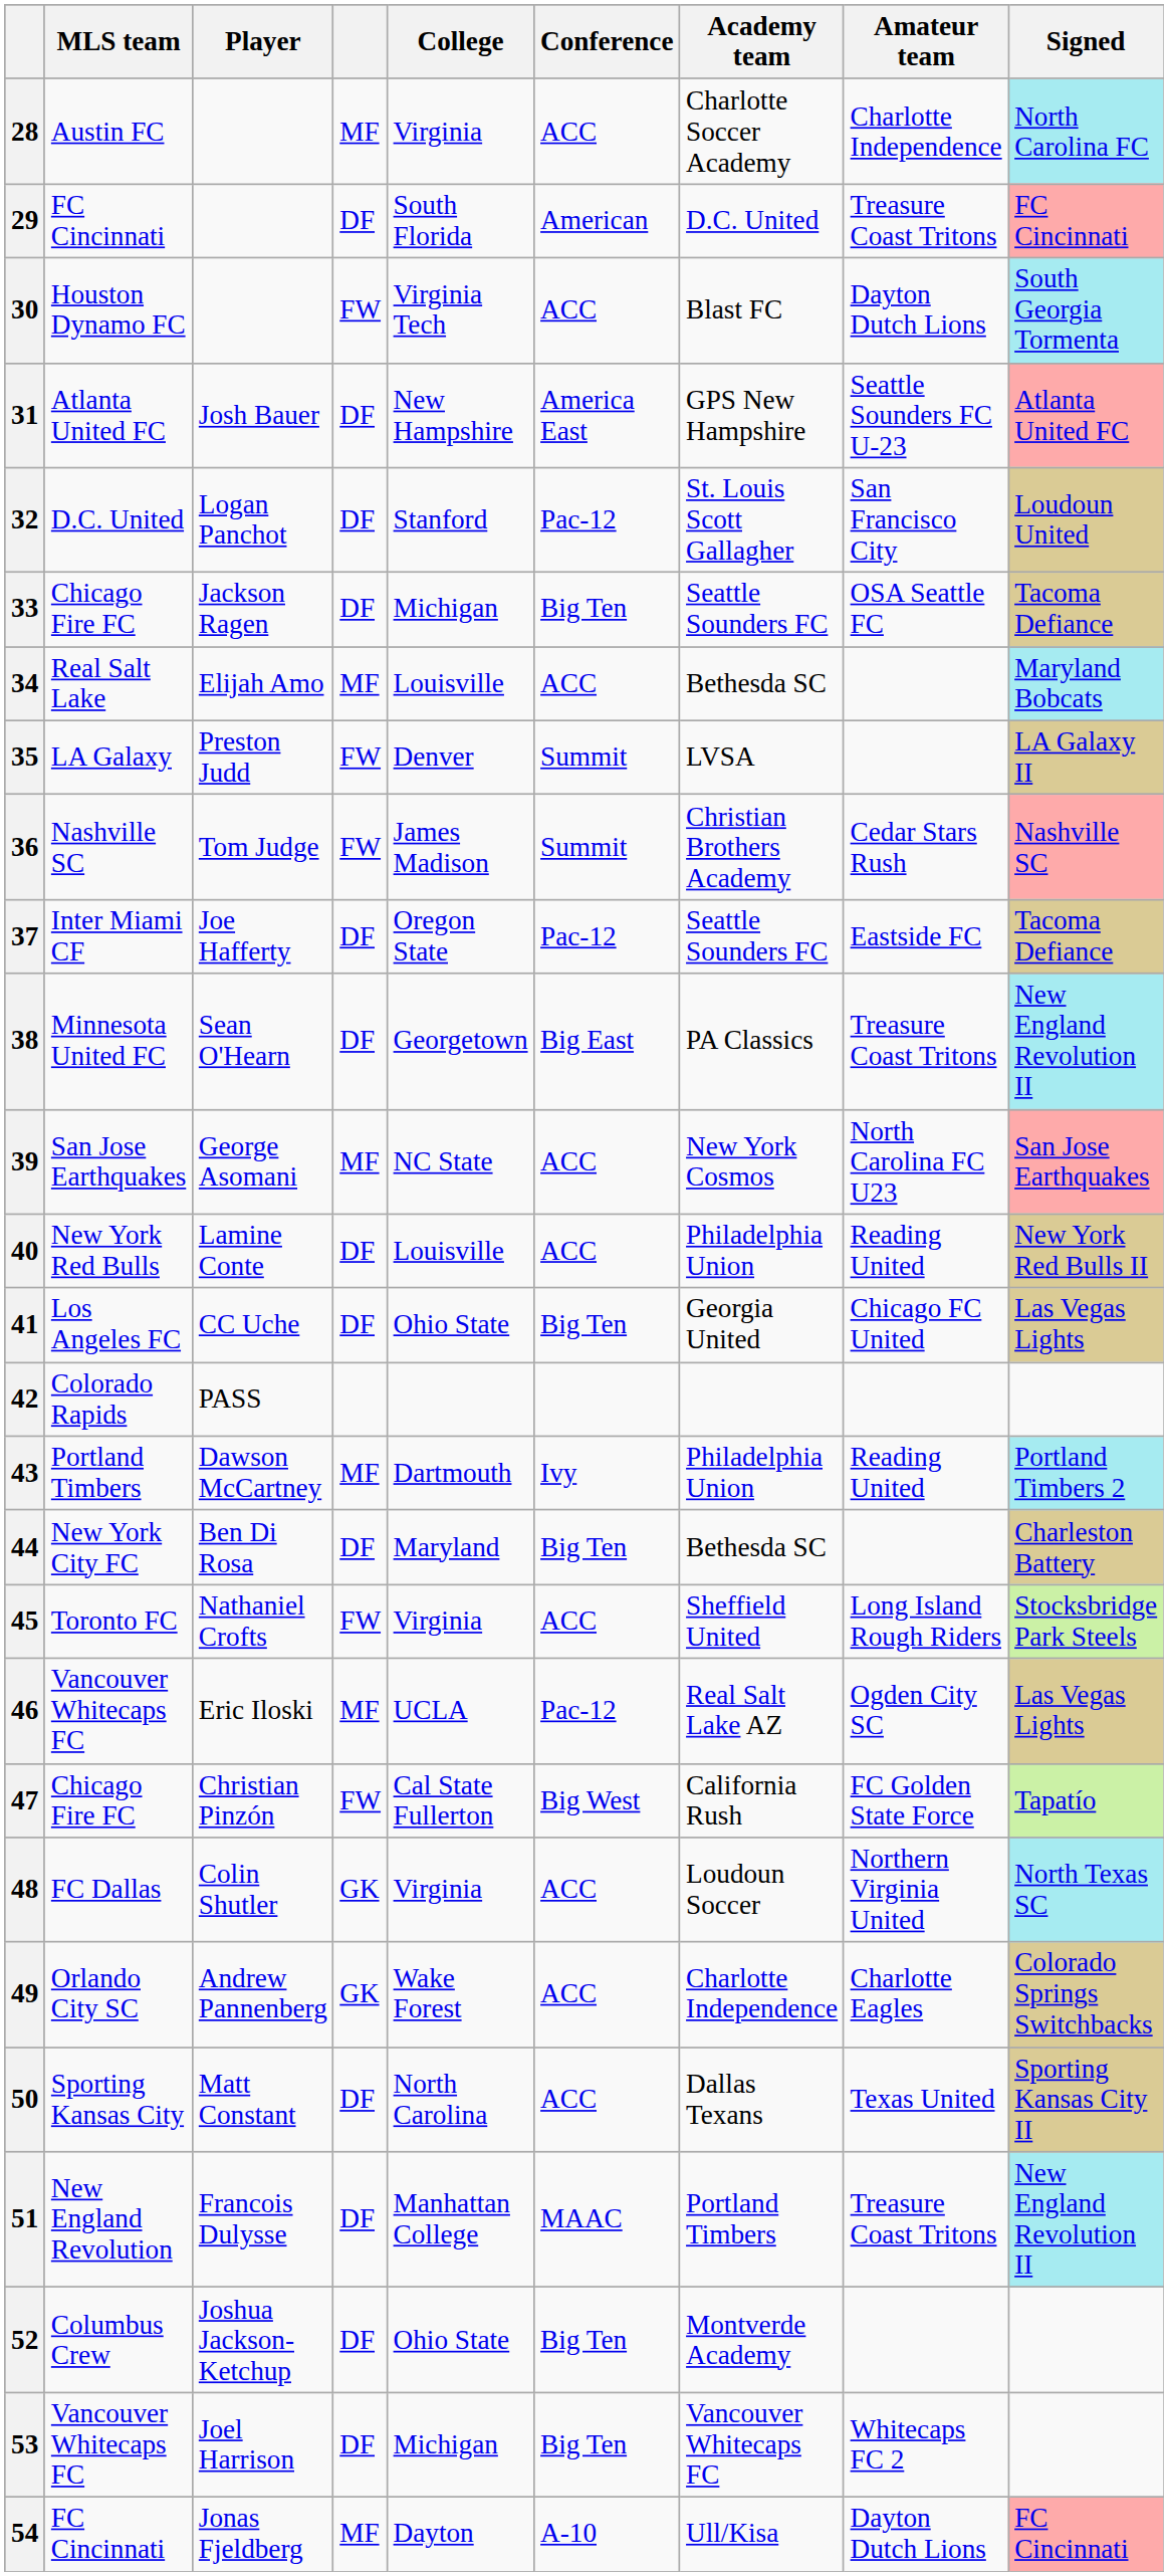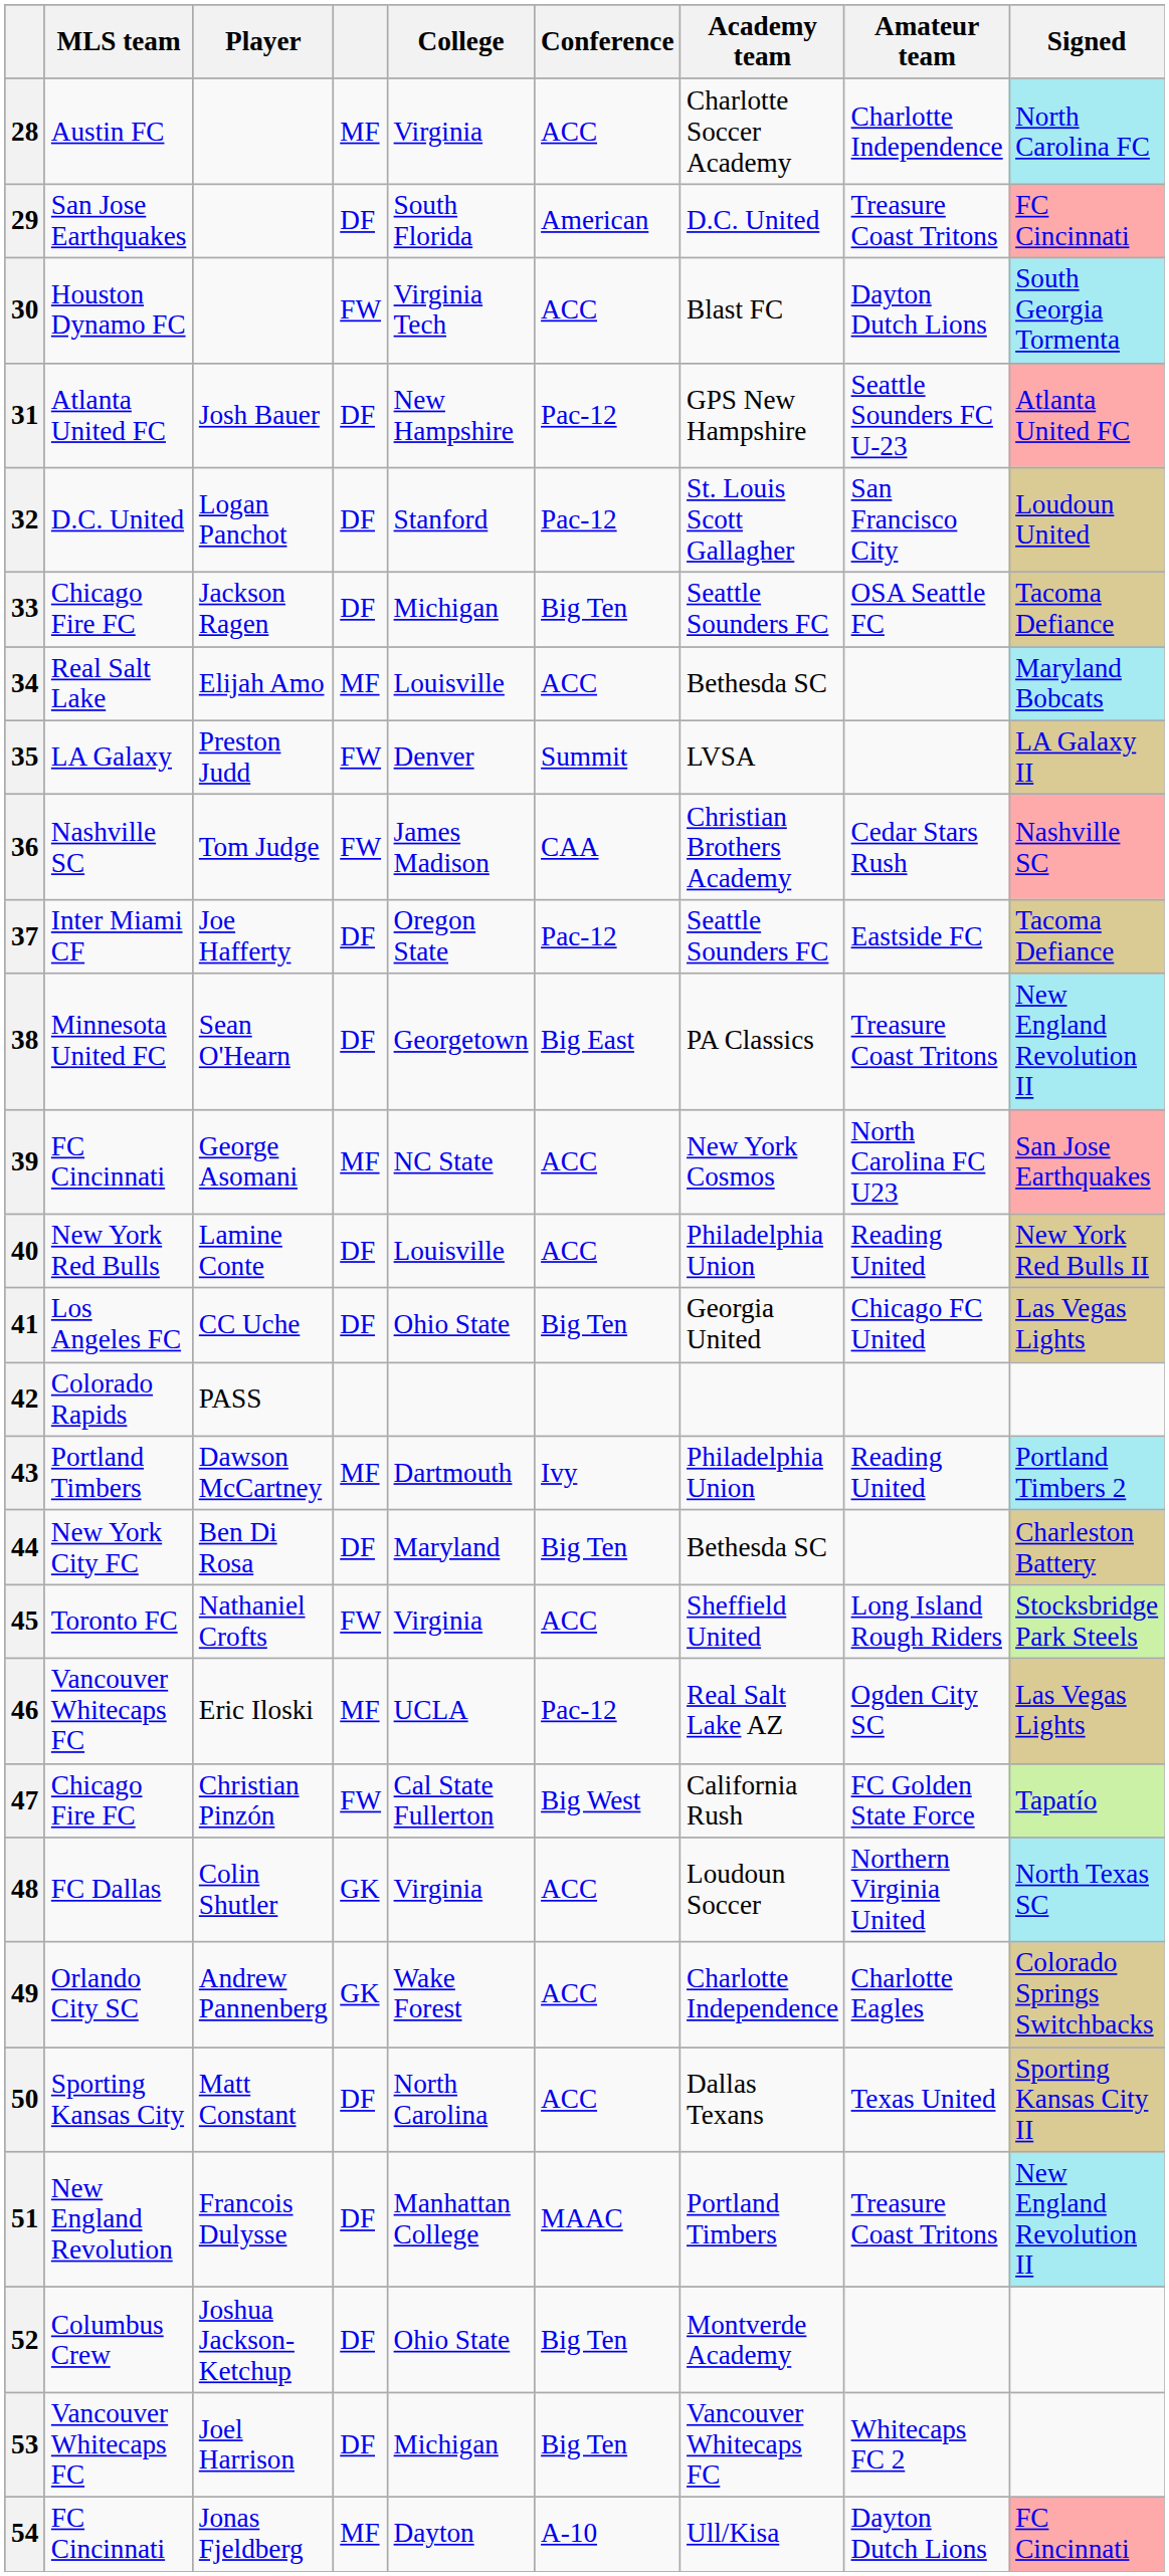 <table class="wikitable sortable" style="width:95%">
 <tr>
 <th width=2%></th>
 <th width=17%>MLS team</th>
 <th width=13%>Player</th>
 <th width=4%></th>
 <th width="9%">College</th>
 <th width=8%>Conference</th>
 <th width="15%">Academy team</th>
 <th width="15%">Amateur team</th>
 <th width=15%>Signed</th>
 </tr>
 <tr>
 <th>28</th>
 <td><a href='#'>Austin FC</a></td>
 <td> </td>
 <td><a href='#'>MF</a></td>
 <td><a href='#'>Virginia</a></td>
 <td><a href='#'>ACC</a></td>
 <td>Charlotte Soccer Academy</td>
 <td><a href='#'>Charlotte Independence</a></td>
 <td style="background:#A6EBF1;"> <a href='#'>North Carolina FC</a></td>
 </tr>
 <tr>
 <th>29</th>
-<td><a href='#'>FC Cincinnati</a></td>
+<td><a href='#'>San Jose Earthquakes</a></td>
 <td> </td>
 <td><a href='#'>DF</a></td>
 <td><a href='#'>South Florida</a></td>
 <td><a href='#'>American</a></td>
 <td><a href='#'>D.C. United</a></td>
 <td><a href='#'>Treasure Coast Tritons</a></td>
 <td style="background:#FEAAAA;"> <a href='#'>FC Cincinnati</a></td>
 </tr>
 <tr>
 <th>30</th>
 <td><a href='#'>Houston Dynamo FC</a></td>
 <td> </td>
 <td><a href='#'>FW</a></td>
 <td><a href='#'>Virginia Tech</a></td>
 <td><a href='#'>ACC</a></td>
 <td>Blast FC</td>
 <td><a href='#'>Dayton Dutch Lions</a></td>
 <td style="background:#A6EBF1;"> <a href='#'>South Georgia Tormenta</a></td>
 </tr>
 <tr>
 <th>31</th>
 <td><a href='#'>Atlanta United FC</a></td>
 <td> <a href='#'>Josh Bauer</a></td>
 <td><a href='#'>DF</a></td>
 <td><a href='#'>New Hampshire</a></td>
-<td><a href='#'>America East</a></td>
+<td><a href='#'>Pac-12</a></td>
 <td>GPS New Hampshire</td>
 <td><a href='#'>Seattle Sounders FC U-23</a></td>
 <td style="background:#FEAAAA;"> <a href='#'>Atlanta United FC</a></td>
 </tr>
 <tr>
 <th>32</th>
 <td><a href='#'>D.C. United</a></td>
 <td> <a href='#'>Logan Panchot</a></td>
 <td><a href='#'>DF</a></td>
 <td><a href='#'>Stanford</a></td>
 <td><a href='#'>Pac-12</a></td>
 <td><a href='#'>St. Louis Scott Gallagher</a></td>
 <td><a href='#'>San Francisco City</a></td>
 <td style="background:#DACB95;"> <a href='#'>Loudoun United</a></td>
 </tr>
 <tr>
 <th>33</th>
 <td><a href='#'>Chicago Fire FC</a></td>
 <td> <a href='#'>Jackson Ragen</a></td>
 <td><a href='#'>DF</a></td>
 <td><a href='#'>Michigan</a></td>
 <td><a href='#'>Big Ten</a></td>
 <td><a href='#'>Seattle Sounders FC</a></td>
 <td><a href='#'>OSA Seattle FC</a></td>
 <td style="background:#DACB95;"> <a href='#'>Tacoma Defiance</a></td>
 </tr>
 <tr>
 <th>34</th>
 <td><a href='#'>Real Salt Lake</a></td>
 <td> <a href='#'>Elijah Amo</a></td>
 <td><a href='#'>MF</a></td>
 <td><a href='#'>Louisville</a></td>
 <td><a href='#'>ACC</a></td>
 <td>Bethesda SC</td>
 <td></td>
 <td style="background:#A6EBF1;"> <a href='#'>Maryland Bobcats</a></td>
 </tr>
 <tr>
 <th>35</th>
 <td><a href='#'>LA Galaxy</a></td>
 <td> <a href='#'>Preston Judd</a></td>
 <td><a href='#'>FW</a></td>
 <td><a href='#'>Denver</a></td>
 <td><a href='#'>Summit</a></td>
 <td>LVSA</td>
 <td></td>
 <td style="background:#DACB95;"> <a href='#'>LA Galaxy II</a></td>
 </tr>
 <tr>
 <th>36</th>
 <td><a href='#'>Nashville SC</a></td>
 <td> <a href='#'>Tom Judge</a></td>
 <td><a href='#'>FW</a></td>
 <td><a href='#'>James Madison</a></td>
-<td><a href='#'>Summit</a></td>
+<td><a href='#'>CAA</a></td>
 <td><a href='#'>Christian Brothers Academy</a></td>
 <td><a href='#'>Cedar Stars Rush</a></td>
 <td style="background:#FEAAAA;"> <a href='#'>Nashville SC</a></td>
 </tr>
 <tr>
 <th>37</th>
 <td><a href='#'>Inter Miami CF</a></td>
 <td> <a href='#'>Joe Hafferty</a></td>
 <td><a href='#'>DF</a></td>
 <td><a href='#'>Oregon State</a></td>
 <td><a href='#'>Pac-12</a></td>
 <td><a href='#'>Seattle Sounders FC</a></td>
 <td><a href='#'>Eastside FC</a></td>
 <td style="background:#DACB95;"> <a href='#'>Tacoma Defiance</a></td>
 </tr>
 <tr>
 <th>38</th>
 <td><a href='#'>Minnesota United FC</a></td>
 <td> <a href='#'>Sean O'Hearn</a></td>
 <td><a href='#'>DF</a></td>
 <td><a href='#'>Georgetown</a></td>
 <td><a href='#'>Big East</a></td>
 <td>PA Classics</td>
 <td><a href='#'>Treasure Coast Tritons</a></td>
 <td style="background:#A6EBF1;"> <a href='#'>New England Revolution II</a> </td>
 </tr>
 <tr>
 <th>39</th>
-<td><a href='#'>San Jose Earthquakes</a></td>
+<td><a href='#'>FC Cincinnati</a></td>
 <td> <a href='#'>George Asomani</a></td>
 <td><a href='#'>MF</a></td>
 <td><a href='#'>NC State</a></td>
 <td><a href='#'>ACC</a></td>
 <td><a href='#'>New York Cosmos</a></td>
 <td><a href='#'>North Carolina FC U23</a></td>
 <td style="background:#FEAAAA;"> <a href='#'>San Jose Earthquakes</a></td>
 </tr>
 <tr>
 <th>40</th>
 <td><a href='#'>New York Red Bulls</a></td>
 <td> <a href='#'>Lamine Conte</a></td>
 <td><a href='#'>DF</a></td>
 <td><a href='#'>Louisville</a></td>
 <td><a href='#'>ACC</a></td>
 <td><a href='#'>Philadelphia Union</a></td>
 <td><a href='#'>Reading United</a></td>
 <td style="background:#DACB95;"> <a href='#'>New York Red Bulls II</a></td>
 </tr>
 <tr>
 <th>41</th>
 <td><a href='#'>Los Angeles FC</a></td>
 <td> <a href='#'>CC Uche</a></td>
 <td><a href='#'>DF</a></td>
 <td><a href='#'>Ohio State</a></td>
 <td><a href='#'>Big Ten</a></td>
 <td>Georgia United</td>
 <td><a href='#'>Chicago FC United</a></td>
 <td style="background:#DACB95;"> <a href='#'>Las Vegas Lights</a></td>
 </tr>
 <tr>
 <th>42</th>
 <td><a href='#'>Colorado Rapids</a></td>
 <td>PASS</td>
 <td></td>
 <td></td>
 <td></td>
 <td></td>
 <td></td>
 <td></td>
 </tr>
 <tr>
 <th>43</th>
 <td><a href='#'>Portland Timbers</a></td>
 <td> <a href='#'>Dawson McCartney</a></td>
 <td><a href='#'>MF</a></td>
 <td><a href='#'>Dartmouth</a></td>
 <td><a href='#'>Ivy</a></td>
 <td><a href='#'>Philadelphia Union</a></td>
 <td><a href='#'>Reading United</a></td>
 <td style="background:#A6EBF1;"> <a href='#'>Portland Timbers 2</a></td>
 </tr>
 <tr>
 <th>44</th>
 <td><a href='#'>New York City FC</a></td>
 <td> <a href='#'>Ben Di Rosa</a></td>
 <td><a href='#'>DF</a></td>
 <td><a href='#'>Maryland</a></td>
 <td><a href='#'>Big Ten</a></td>
 <td>Bethesda SC</td>
 <td></td>
 <td style="background:#DACB95;"> <a href='#'>Charleston Battery</a></td>
 </tr>
 <tr>
 <th>45</th>
 <td><a href='#'>Toronto FC</a></td>
 <td> <a href='#'>Nathaniel Crofts</a></td>
 <td><a href='#'>FW</a></td>
 <td><a href='#'>Virginia</a></td>
 <td><a href='#'>ACC</a></td>
 <td><a href='#'>Sheffield United</a></td>
 <td><a href='#'>Long Island Rough Riders</a></td>
 <td style="background:#CBF1A6;"> <a href='#'>Stocksbridge Park Steels</a></td>
 </tr>
 <tr>
 <th>46</th>
 <td><a href='#'>Vancouver Whitecaps FC</a></td>
 <td> Eric Iloski</td>
 <td><a href='#'>MF</a></td>
 <td><a href='#'>UCLA</a></td>
 <td><a href='#'>Pac-12</a></td>
 <td><a href='#'>Real Salt Lake</a> AZ</td>
 <td><a href='#'>Ogden City SC</a></td>
 <td style="background:#DACB95;"> <a href='#'>Las Vegas Lights</a></td>
 </tr>
 <tr>
 <th>47</th>
 <td><a href='#'>Chicago Fire FC</a></td>
 <td> <a href='#'>Christian Pinzón</a></td>
 <td><a href='#'>FW</a></td>
 <td><a href='#'>Cal State Fullerton</a></td>
 <td><a href='#'>Big West</a></td>
 <td>California Rush</td>
 <td><a href='#'>FC Golden State Force</a></td>
 <td style="background:#CBF1A6;"> <a href='#'>Tapatío</a></td>
 </tr>
 <tr>
 <th>48</th>
 <td><a href='#'>FC Dallas</a></td>
 <td> <a href='#'>Colin Shutler</a></td>
 <td><a href='#'>GK</a></td>
 <td><a href='#'>Virginia</a></td>
 <td><a href='#'>ACC</a></td>
 <td>Loudoun Soccer</td>
 <td><a href='#'>Northern Virginia United</a></td>
 <td style="background:#A6EBF1;"> <a href='#'>North Texas SC</a></td>
 </tr>
 <tr>
 <th>49</th>
 <td><a href='#'>Orlando City SC</a></td>
 <td> <a href='#'>Andrew Pannenberg</a></td>
 <td><a href='#'>GK</a></td>
 <td><a href='#'>Wake Forest</a></td>
 <td><a href='#'>ACC</a></td>
 <td><a href='#'>Charlotte Independence</a></td>
 <td><a href='#'>Charlotte Eagles</a></td>
 <td style="background:#DACB95;"> <a href='#'>Colorado Springs Switchbacks</a></td>
 </tr>
 <tr>
 <th>50</th>
 <td><a href='#'>Sporting Kansas City</a></td>
 <td> <a href='#'>Matt Constant</a></td>
 <td><a href='#'>DF</a></td>
 <td><a href='#'>North Carolina</a></td>
 <td><a href='#'>ACC</a></td>
 <td>Dallas Texans</td>
 <td><a href='#'>Texas United</a></td>
 <td style="background:#DACB95;"> <a href='#'>Sporting Kansas City II</a></td>
 </tr>
 <tr>
 <th>51</th>
 <td><a href='#'>New England Revolution</a></td>
 <td> <a href='#'>Francois Dulysse</a></td>
 <td><a href='#'>DF</a></td>
 <td><a href='#'>Manhattan College</a></td>
 <td><a href='#'>MAAC</a></td>
 <td><a href='#'>Portland Timbers</a></td>
 <td><a href='#'>Treasure Coast Tritons</a></td>
 <td style="background:#A6EBF1;"> <a href='#'>New England Revolution II</a> </td>
 </tr>
 <tr>
 <th>52</th>
 <td><a href='#'>Columbus Crew</a></td>
 <td> <a href='#'>Joshua Jackson-Ketchup</a></td>
 <td><a href='#'>DF</a></td>
 <td><a href='#'>Ohio State</a></td>
 <td><a href='#'>Big Ten</a></td>
 <td><a href='#'>Montverde Academy</a></td>
 <td></td>
 <td></td>
 </tr>
 <tr>
 <th>53</th>
 <td><a href='#'>Vancouver Whitecaps FC</a></td>
 <td> <a href='#'>Joel Harrison</a></td>
 <td><a href='#'>DF</a></td>
 <td><a href='#'>Michigan</a></td>
 <td><a href='#'>Big Ten</a></td>
 <td><a href='#'>Vancouver Whitecaps FC</a></td>
 <td><a href='#'>Whitecaps FC 2</a></td>
 <td></td>
 </tr>
 <tr>
 <th>54</th>
 <td><a href='#'>FC Cincinnati</a></td>
 <td> <a href='#'>Jonas Fjeldberg</a></td>
 <td><a href='#'>MF</a></td>
 <td><a href='#'>Dayton</a></td>
 <td><a href='#'>A-10</a></td>
 <td><a href='#'>Ull/Kisa</a></td>
 <td><a href='#'>Dayton Dutch Lions</a></td>
 <td style="background:#FEAAAA;"> <a href='#'>FC Cincinnati</a></td>
 </tr>
 </table>
